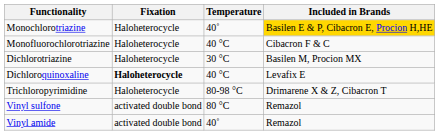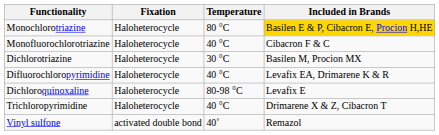 <table class="wikitable">
 <tr>
 <th>Functionality</th>
 <th>Fixation</th>
 <th>Temperature</th>
 <th>Included in Brands</th>
 </tr>
 <tr>
 <td>Monochloro<a href='#'>triazine</a></td>
 <td>Haloheterocycle</td>
-<td>40˚</td>
+<td>80 °C</td>
 <td style="background: gold;">Basilen E & P, Cibacron E, <a href='#'>Procion</a> H,HE</td>
 </tr>
 <tr>
 <td>Monofluorochlorotriazine</td>
 <td>Haloheterocycle</td>
 <td>40 °C</td>
 <td>Cibacron F & C</td>
 </tr>
 <tr>
 <td>Dichlorotriazine</td>
 <td>Haloheterocycle</td>
 <td>30 °C</td>
 <td>Basilen M, Procion MX</td>
 </tr>
 <tr>
+<td>Difluorochloro<a href='#'>pyrimidine</a></td>
+<td>Haloheterocycle</td>
+<td>40 °C</td>
+<td>Levafix EA, Drimarene K & R</td>
+</tr>
+<tr>
 <td>Dichloro<a href='#'>quinoxaline</a></td>
-<td><strong>Haloheterocycle</strong></td>
-<td>40 °C</td>
+<td>Haloheterocycle</td>
+<td>80-98 °C</td>
 <td>Levafix E</td>
 </tr>
 <tr>
 <td>Trichloropyrimidine</td>
 <td>Haloheterocycle</td>
-<td>80-98 °C</td>
+<td>40 °C</td>
 <td>Drimarene X & Z, Cibacron T</td>
 </tr>
 <tr>
 <td><a href='#'>Vinyl sulfone</a></td>
 <td>activated double bond</td>
-<td>80 °C</td>
-<td>Remazol</td>
-</tr>
-<tr>
-<td><a href='#'>Vinyl amide</a></td>
-<td>activated double bond</td>
 <td>40˚</td>
 <td>Remazol</td>
 </tr>
 </table>
